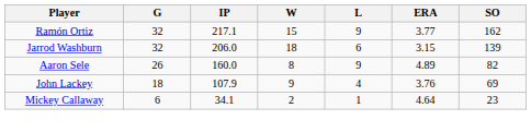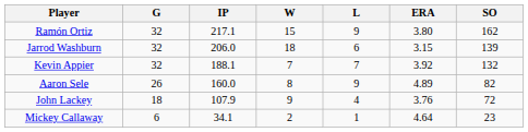 <table class="wikitable sortable">
 <tr>
 <th width="16%" bgcolor="#ddddff">Player</th>
 <th width="9%" bgcolor="#ddddff">G</th>
 <th width="9%" bgcolor="#ddddff">IP</th>
 <th width="9%" bgcolor="#ddddff">W</th>
 <th width="9%" bgcolor="#ddddff">L</th>
 <th width="9%" bgcolor="#ddddff">ERA</th>
 <th width="9%" bgcolor="#ddddff">SO</th>
 </tr>
 <tr align="center">
 <td><a href='#'>Ramón Ortiz</a></td>
 <td>32</td>
 <td>217.1</td>
 <td>15</td>
 <td>9</td>
-<td>3.77</td>
+<td>3.80</td>
 <td>162</td>
 </tr>
 <tr align=center>
 <td><a href='#'>Jarrod Washburn</a></td>
 <td>32</td>
 <td>206.0</td>
 <td>18</td>
 <td>6</td>
 <td>3.15</td>
 <td>139</td>
+</tr>
+<tr align=center>
+<td><a href='#'>Kevin Appier</a></td>
+<td>32</td>
+<td>188.1</td>
+<td>7</td>
+<td>7</td>
+<td>3.92</td>
+<td>132</td>
 </tr>
 <tr align="center">
 <td><a href='#'>Aaron Sele</a></td>
 <td>26</td>
 <td>160.0</td>
 <td>8</td>
 <td>9</td>
 <td>4.89</td>
 <td>82</td>
 </tr>
 <tr align=center>
 <td><a href='#'>John Lackey</a></td>
 <td>18</td>
 <td>107.9</td>
 <td>9</td>
 <td>4</td>
 <td>3.76</td>
-<td>69</td>
+<td>72</td>
 </tr>
 <tr align="center">
 <td><a href='#'>Mickey Callaway</a></td>
 <td>6</td>
 <td>34.1</td>
 <td>2</td>
 <td>1</td>
 <td>4.64</td>
 <td>23</td>
 </tr>
 </table>
